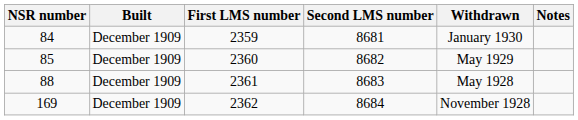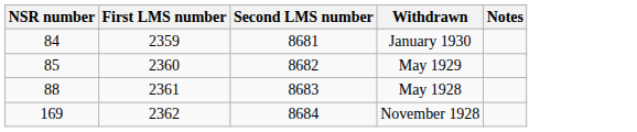 <table class="wikitable sortable" border="1" style="text-align: center">
 <tr>
 <th>NSR number</th>
-<th>Built</th>
 <th>First LMS number</th>
 <th>Second LMS number</th>
 <th>Withdrawn</th>
 <th>Notes</th>
 </tr>
 <tr>
 <td>84</td>
-<td>December 1909</td>
 <td>2359</td>
 <td>8681</td>
 <td>January 1930</td>
 <td align="left"></td>
 </tr>
 <tr>
 <td>85</td>
-<td>December 1909</td>
 <td>2360</td>
 <td>8682</td>
 <td>May 1929</td>
 <td align="left"></td>
 </tr>
 <tr>
 <td>88</td>
-<td>December 1909</td>
 <td>2361</td>
 <td>8683</td>
 <td>May 1928</td>
 <td align="left"></td>
 </tr>
 <tr>
 <td>169</td>
-<td>December 1909</td>
 <td>2362</td>
 <td>8684</td>
 <td>November 1928</td>
 <td align="left"></td>
 </tr>
 </table>
